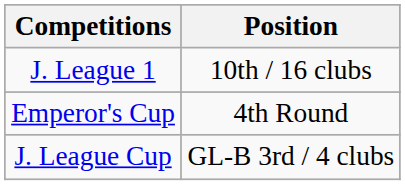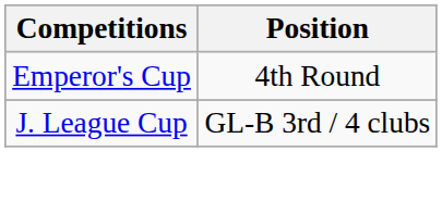 <table class="wikitable" style="text-align:center;">
 <tr>
 <th>Competitions</th>
 <th>Position</th>
-</tr>
-<tr>
-<td><a href='#'>J. League 1</a></td>
-<td>10th / 16 clubs</td>
 </tr>
 <tr>
 <td><a href='#'>Emperor's Cup</a></td>
 <td>4th Round</td>
 </tr>
 <tr>
 <td><a href='#'>J. League Cup</a></td>
 <td>GL-B 3rd / 4 clubs</td>
 </tr>
 </table>
